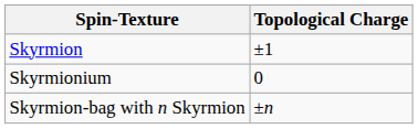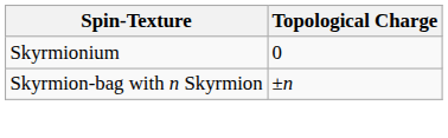 <table class="wikitable">
 <tr>
 <th>Spin-Texture</th>
 <th>Topological Charge</th>
-</tr>
-<tr>
-<td><a href='#'>Skyrmion</a></td>
-<td>±1</td>
 </tr>
 <tr>
 <td>Skyrmionium</td>
 <td>0</td>
 </tr>
 <tr>
 <td>Skyrmion-bag with <em>n</em> Skyrmion</td>
 <td>±<em>n</em></td>
 </tr>
 </table>
